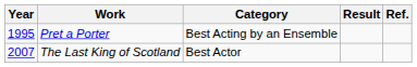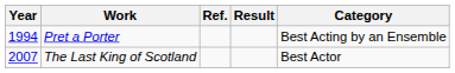 <table class="wikitable">
 <tr>
 <th>Year</th>
 <th>Work</th>
+<th>Ref.</th>
+<th>Result</th>
 <th>Category</th>
-<th>Result</th>
-<th>Ref.</th>
 </tr>
 <tr>
-<td rowspan="1"><a href='#'>1995</a></td>
+<td rowspan="1"><a href='#'>1994</a></td>
 <td rowspan="1"><em><a href='#'>Pret a Porter</a></em></td>
+<td rowspan="1"></td>
+<td></td>
 <td rowspan="1">Best Acting by an Ensemble</td>
-<td></td>
-<td rowspan="1"></td>
 </tr>
 <tr>
 <td rowspan="1"><a href='#'>2007</a></td>
 <td rowspan="1"><em>The Last King of Scotland</em></td>
+<td rowspan="1"></td>
+<td></td>
 <td rowspan="1">Best Actor</td>
-<td></td>
-<td rowspan="1"></td>
 </tr>
 </table>
